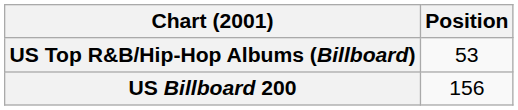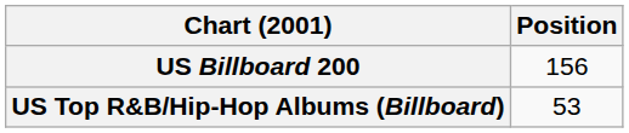 <table class="wikitable plainrowheaders" style="text-align:center;">
 <tr>
 <th scope="col">Chart (2001)</th>
 <th scope="col">Position</th>
 </tr>
 <tr>
+<th scope="row">US <em>Billboard</em> 200</th>
+<td>156</td>
+</tr>
+<tr>
 <th scope="row">US Top R&B/Hip-Hop Albums (<em>Billboard</em>)</th>
 <td>53</td>
 </tr>
-<tr>
-<th scope="row">US <em>Billboard</em> 200</th>
-<td>156</td>
-</tr>
 </table>
